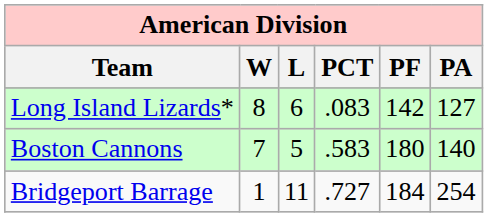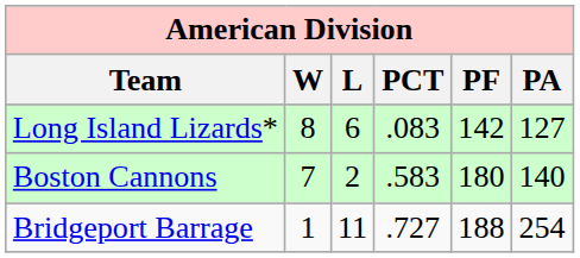 <table class="wikitable">
 <tr bgcolor="#ffcbcb">
 <td colspan="7" align="center"><strong>American Division</strong></td>
 </tr>
 <tr bgcolor="#efefef">
 <th>Team</th>
 <th>W</th>
 <th>L</th>
 <th>PCT</th>
 <th>PF</th>
 <th>PA</th>
 </tr>
 <tr align="center" bgcolor="#ccffcc">
 <td align="left"><a href='#'>Long Island Lizards</a>*</td>
 <td>8</td>
 <td>6</td>
 <td>.083</td>
 <td>142</td>
 <td>127</td>
 </tr>
 <tr align="center" bgcolor="#ccffcc">
 <td align="left"><a href='#'>Boston Cannons</a></td>
 <td>7</td>
-<td>5</td>
+<td>2</td>
 <td>.583</td>
 <td>180</td>
 <td>140</td>
 </tr>
 <tr align="center">
 <td align="left"><a href='#'>Bridgeport Barrage</a></td>
 <td>1</td>
 <td>11</td>
 <td>.727</td>
-<td>184</td>
+<td>188</td>
 <td>254</td>
 </tr>
 </table>
